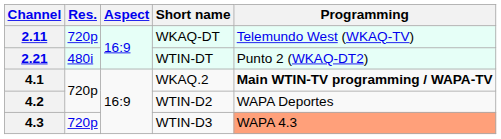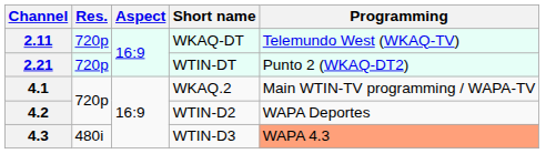 <table class="wikitable">
 <tr>
 <th scope = "col"><a href='#'>Channel</a></th>
 <th scope = "col"><a href='#'>Res.</a></th>
 <th scope = "col"><a href='#'>Aspect</a></th>
 <th scope = "col">Short name</th>
 <th scope = "col">Programming</th>
 </tr>
 <tr style="background-color: #E6FFF7;">
 <th scope = "row"><a href='#'>2.11</a></th>
 <td><a href='#'>720p</a></td>
 <td rowspan=2><a href='#'>16:9</a></td>
 <td>WKAQ-DT</td>
 <td><a href='#'>Telemundo West</a> (<a href='#'>WKAQ-TV</a>)</td>
 </tr>
 <tr style="background-color: #E6FFF7;">
 <th scope = "row"><a href='#'>2.21</a></th>
-<td><a href='#'>480i</a></td>
+<td><a href='#'>720p</a></td>
 <td>WTIN-DT</td>
 <td>Punto 2 (<a href='#'>WKAQ-DT2</a>)</td>
 </tr>
 <tr>
 <th scope = "row">4.1</th>
 <td rowspan=2>720p</td>
 <td rowspan=3>16:9</td>
 <td>WKAQ.2</td>
-<td><strong>Main WTIN-TV programming / WAPA-TV</strong></td>
+<td>Main WTIN-TV programming / WAPA-TV</td>
 </tr>
 <tr>
 <th scope = "row">4.2</th>
 <td>WTIN-D2</td>
 <td>WAPA Deportes</td>
 </tr>
 <tr>
 <th scope = "row">4.3</th>
-<td><a href='#'>720p</a></td>
+<td>480i</td>
 <td>WTIN-D3</td>
 <td style="background: lightsalmon;">WAPA 4.3</td>
 </tr>
 </table>
